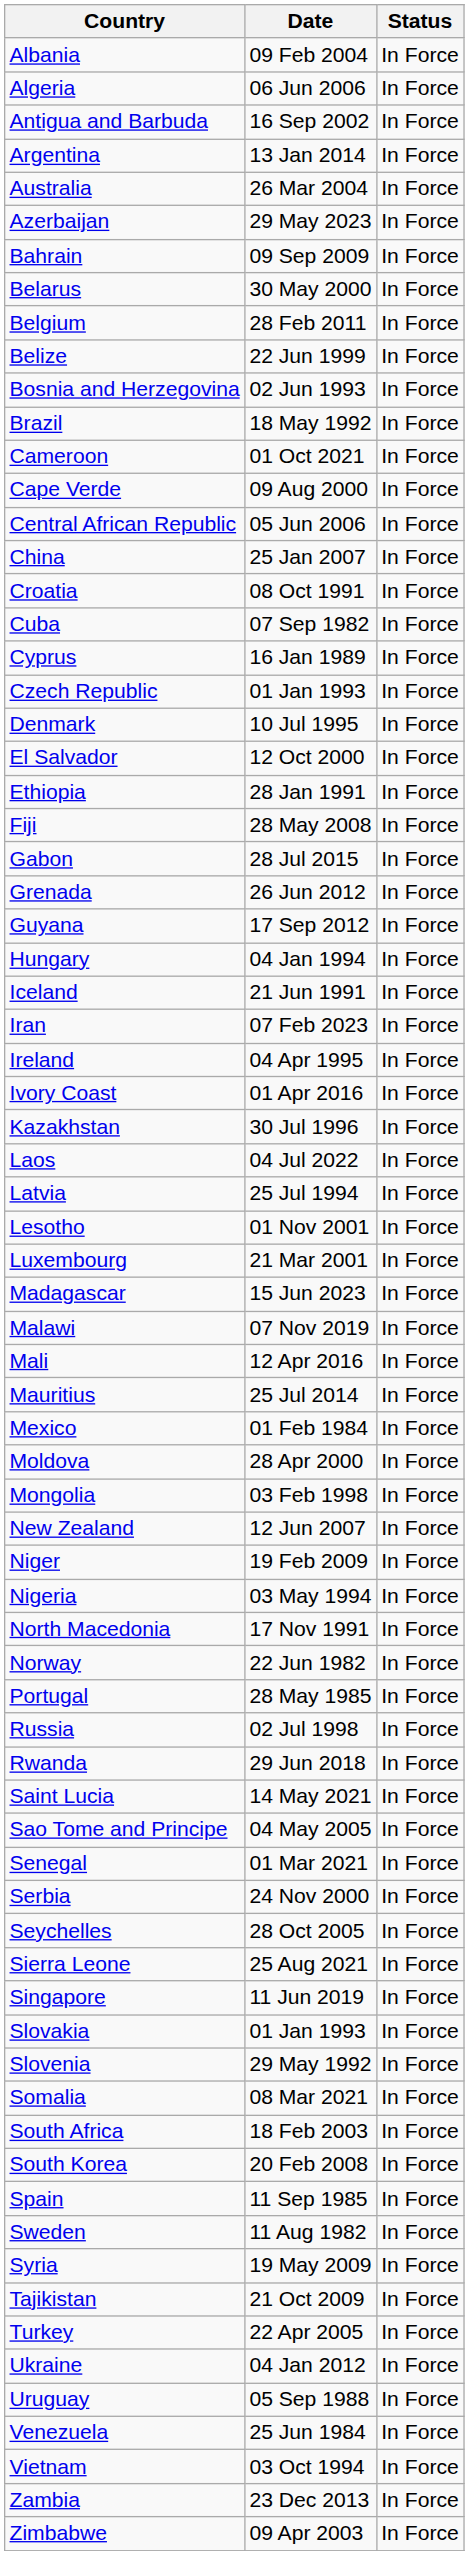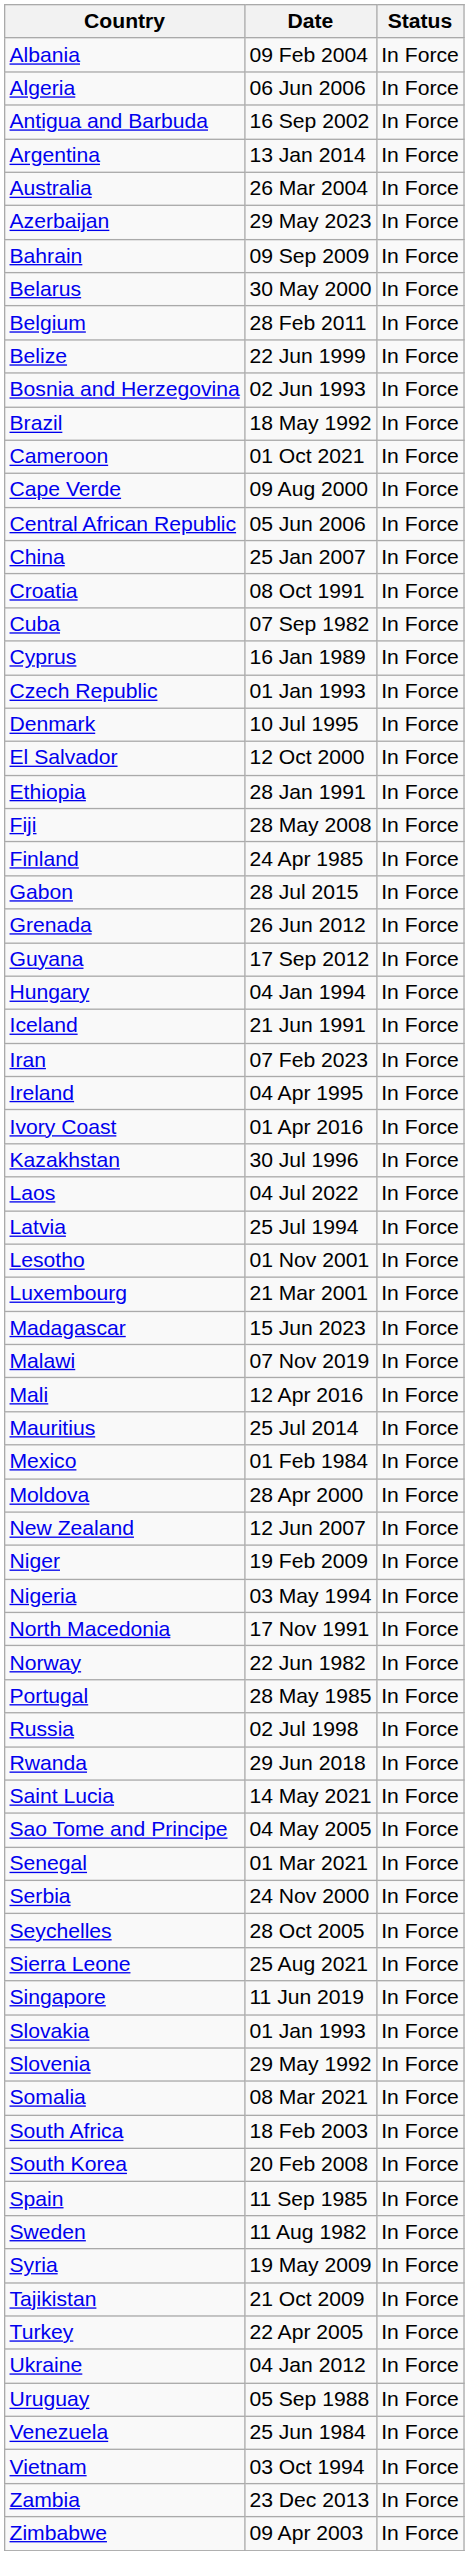 <table class="wikitable">
 <tr>
 <th>Country</th>
 <th>Date</th>
 <th>Status</th>
 </tr>
 <tr>
 <td><a href='#'>Albania</a></td>
 <td>09 Feb 2004</td>
 <td>In Force</td>
 </tr>
 <tr>
 <td><a href='#'>Algeria</a></td>
 <td>06 Jun 2006</td>
 <td>In Force</td>
 </tr>
 <tr>
 <td><a href='#'>Antigua and Barbuda</a></td>
 <td>16 Sep 2002</td>
 <td>In Force</td>
 </tr>
 <tr>
 <td><a href='#'>Argentina</a></td>
 <td>13 Jan 2014</td>
 <td>In Force</td>
 </tr>
 <tr>
 <td><a href='#'>Australia</a></td>
 <td>26 Mar 2004</td>
 <td>In Force</td>
 </tr>
 <tr>
 <td><a href='#'>Azerbaijan</a></td>
 <td>29 May 2023</td>
 <td>In Force</td>
 </tr>
 <tr>
 <td><a href='#'>Bahrain</a></td>
 <td>09 Sep 2009</td>
 <td>In Force</td>
 </tr>
 <tr>
 <td><a href='#'>Belarus</a></td>
 <td>30 May 2000</td>
 <td>In Force</td>
 </tr>
 <tr>
 <td><a href='#'>Belgium</a></td>
 <td>28 Feb 2011</td>
 <td>In Force</td>
 </tr>
 <tr>
 <td><a href='#'>Belize</a></td>
 <td>22 Jun 1999</td>
 <td>In Force</td>
 </tr>
 <tr>
 <td><a href='#'>Bosnia and Herzegovina</a></td>
 <td>02 Jun 1993</td>
 <td>In Force</td>
 </tr>
 <tr>
 <td><a href='#'>Brazil</a></td>
 <td>18 May 1992</td>
 <td>In Force</td>
 </tr>
 <tr>
 <td><a href='#'>Cameroon</a></td>
 <td>01 Oct 2021</td>
 <td>In Force</td>
 </tr>
 <tr>
 <td><a href='#'>Cape Verde</a></td>
 <td>09 Aug 2000</td>
 <td>In Force</td>
 </tr>
 <tr>
 <td><a href='#'>Central African Republic</a></td>
 <td>05 Jun 2006</td>
 <td>In Force</td>
 </tr>
 <tr>
 <td><a href='#'>China</a></td>
 <td>25 Jan 2007</td>
 <td>In Force</td>
 </tr>
 <tr>
 <td><a href='#'>Croatia</a></td>
 <td>08 Oct 1991</td>
 <td>In Force</td>
 </tr>
 <tr>
 <td><a href='#'>Cuba</a></td>
 <td>07 Sep 1982</td>
 <td>In Force</td>
 </tr>
 <tr>
 <td><a href='#'>Cyprus</a></td>
 <td>16 Jan 1989</td>
 <td>In Force</td>
 </tr>
 <tr>
 <td><a href='#'>Czech Republic</a></td>
 <td>01 Jan 1993</td>
 <td>In Force</td>
 </tr>
 <tr>
 <td><a href='#'>Denmark</a></td>
 <td>10 Jul 1995</td>
 <td>In Force</td>
 </tr>
 <tr>
 <td><a href='#'>El Salvador</a></td>
 <td>12 Oct 2000</td>
 <td>In Force</td>
 </tr>
 <tr>
 <td><a href='#'>Ethiopia</a></td>
 <td>28 Jan 1991</td>
 <td>In Force</td>
 </tr>
 <tr>
 <td><a href='#'>Fiji</a></td>
 <td>28 May 2008</td>
 <td>In Force</td>
 </tr>
 <tr>
+<td><a href='#'>Finland</a></td>
+<td>24 Apr 1985</td>
+<td>In Force</td>
+</tr>
+<tr>
 <td><a href='#'>Gabon</a></td>
 <td>28 Jul 2015</td>
 <td>In Force</td>
 </tr>
 <tr>
 <td><a href='#'>Grenada</a></td>
 <td>26 Jun 2012</td>
 <td>In Force</td>
 </tr>
 <tr>
 <td><a href='#'>Guyana</a></td>
 <td>17 Sep 2012</td>
 <td>In Force</td>
 </tr>
 <tr>
 <td><a href='#'>Hungary</a></td>
 <td>04 Jan 1994</td>
 <td>In Force</td>
 </tr>
 <tr>
 <td><a href='#'>Iceland</a></td>
 <td>21 Jun 1991</td>
 <td>In Force</td>
 </tr>
 <tr>
 <td><a href='#'>Iran</a></td>
 <td>07 Feb 2023</td>
 <td>In Force</td>
 </tr>
 <tr>
 <td><a href='#'>Ireland</a></td>
 <td>04 Apr 1995</td>
 <td>In Force</td>
 </tr>
 <tr>
 <td><a href='#'>Ivory Coast</a></td>
 <td>01 Apr 2016</td>
 <td>In Force</td>
 </tr>
 <tr>
 <td><a href='#'>Kazakhstan</a></td>
 <td>30 Jul 1996</td>
 <td>In Force</td>
 </tr>
 <tr>
 <td><a href='#'>Laos</a></td>
 <td>04 Jul 2022</td>
 <td>In Force</td>
 </tr>
 <tr>
 <td><a href='#'>Latvia</a></td>
 <td>25 Jul 1994</td>
 <td>In Force</td>
 </tr>
 <tr>
 <td><a href='#'>Lesotho</a></td>
 <td>01 Nov 2001</td>
 <td>In Force</td>
 </tr>
 <tr>
 <td><a href='#'>Luxembourg</a></td>
 <td>21 Mar 2001</td>
 <td>In Force</td>
 </tr>
 <tr>
 <td><a href='#'>Madagascar</a></td>
 <td>15 Jun 2023</td>
 <td>In Force</td>
 </tr>
 <tr>
 <td><a href='#'>Malawi</a></td>
 <td>07 Nov 2019</td>
 <td>In Force</td>
 </tr>
 <tr>
 <td><a href='#'>Mali</a></td>
 <td>12 Apr 2016</td>
 <td>In Force</td>
 </tr>
 <tr>
 <td><a href='#'>Mauritius</a></td>
 <td>25 Jul 2014</td>
 <td>In Force</td>
 </tr>
 <tr>
 <td><a href='#'>Mexico</a></td>
 <td>01 Feb 1984</td>
 <td>In Force</td>
 </tr>
 <tr>
 <td><a href='#'>Moldova</a></td>
 <td>28 Apr 2000</td>
-<td>In Force</td>
-</tr>
-<tr>
-<td><a href='#'>Mongolia</a></td>
-<td>03 Feb 1998</td>
 <td>In Force</td>
 </tr>
 <tr>
 <td><a href='#'>New Zealand</a></td>
 <td>12 Jun 2007</td>
 <td>In Force</td>
 </tr>
 <tr>
 <td><a href='#'>Niger</a></td>
 <td>19 Feb 2009</td>
 <td>In Force</td>
 </tr>
 <tr>
 <td><a href='#'>Nigeria</a></td>
 <td>03 May 1994</td>
 <td>In Force</td>
 </tr>
 <tr>
 <td><a href='#'>North Macedonia</a></td>
 <td>17 Nov 1991</td>
 <td>In Force</td>
 </tr>
 <tr>
 <td><a href='#'>Norway</a></td>
 <td>22 Jun 1982</td>
 <td>In Force</td>
 </tr>
 <tr>
 <td><a href='#'>Portugal</a></td>
 <td>28 May 1985</td>
 <td>In Force</td>
 </tr>
 <tr>
 <td><a href='#'>Russia</a></td>
 <td>02 Jul 1998</td>
 <td>In Force</td>
 </tr>
 <tr>
 <td><a href='#'>Rwanda</a></td>
 <td>29 Jun 2018</td>
 <td>In Force</td>
 </tr>
 <tr>
 <td><a href='#'>Saint Lucia</a></td>
 <td>14 May 2021</td>
 <td>In Force</td>
 </tr>
 <tr>
 <td><a href='#'>Sao Tome and Principe</a></td>
 <td>04 May 2005</td>
 <td>In Force</td>
 </tr>
 <tr>
 <td><a href='#'>Senegal</a></td>
 <td>01 Mar 2021</td>
 <td>In Force</td>
 </tr>
 <tr>
 <td><a href='#'>Serbia</a></td>
 <td>24 Nov 2000</td>
 <td>In Force</td>
 </tr>
 <tr>
 <td><a href='#'>Seychelles</a></td>
 <td>28 Oct 2005</td>
 <td>In Force</td>
 </tr>
 <tr>
 <td><a href='#'>Sierra Leone</a></td>
 <td>25 Aug 2021</td>
 <td>In Force</td>
 </tr>
 <tr>
 <td><a href='#'>Singapore</a></td>
 <td>11 Jun 2019</td>
 <td>In Force</td>
 </tr>
 <tr>
 <td><a href='#'>Slovakia</a></td>
 <td>01 Jan 1993</td>
 <td>In Force</td>
 </tr>
 <tr>
 <td><a href='#'>Slovenia</a></td>
 <td>29 May 1992</td>
 <td>In Force</td>
 </tr>
 <tr>
 <td><a href='#'>Somalia</a></td>
 <td>08 Mar 2021</td>
 <td>In Force</td>
 </tr>
 <tr>
 <td><a href='#'>South Africa</a></td>
 <td>18 Feb 2003</td>
 <td>In Force</td>
 </tr>
 <tr>
 <td><a href='#'>South Korea</a></td>
 <td>20 Feb 2008</td>
 <td>In Force</td>
 </tr>
 <tr>
 <td><a href='#'>Spain</a></td>
 <td>11 Sep 1985</td>
 <td>In Force</td>
 </tr>
 <tr>
 <td><a href='#'>Sweden</a></td>
 <td>11 Aug 1982</td>
 <td>In Force</td>
 </tr>
 <tr>
 <td><a href='#'>Syria</a></td>
 <td>19 May 2009</td>
 <td>In Force</td>
 </tr>
 <tr>
 <td><a href='#'>Tajikistan</a></td>
 <td>21 Oct 2009</td>
 <td>In Force</td>
 </tr>
 <tr>
 <td><a href='#'>Turkey</a></td>
 <td>22 Apr 2005</td>
 <td>In Force</td>
 </tr>
 <tr>
 <td><a href='#'>Ukraine</a></td>
 <td>04 Jan 2012</td>
 <td>In Force</td>
 </tr>
 <tr>
 <td><a href='#'>Uruguay</a></td>
 <td>05 Sep 1988</td>
 <td>In Force</td>
 </tr>
 <tr>
 <td><a href='#'>Venezuela</a></td>
 <td>25 Jun 1984</td>
 <td>In Force</td>
 </tr>
 <tr>
 <td><a href='#'>Vietnam</a></td>
 <td>03 Oct 1994</td>
 <td>In Force</td>
 </tr>
 <tr>
 <td><a href='#'>Zambia</a></td>
 <td>23 Dec 2013</td>
 <td>In Force</td>
 </tr>
 <tr>
 <td><a href='#'>Zimbabwe</a></td>
 <td>09 Apr 2003</td>
 <td>In Force</td>
 </tr>
 <tr>
 </tr>
 </table>
